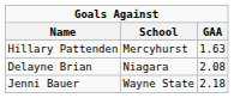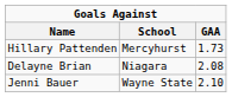 <table class="wikitable">
 <tr>
 <td colspan=3 style="text-align:center;"><strong>Goals Against</strong></td>
 </tr>
 <tr>
 <th>Name</th>
 <th>School</th>
 <th>GAA</th>
 </tr>
 <tr>
 <td>Hillary Pattenden</td>
 <td>Mercyhurst</td>
-<td>1.63</td>
+<td>1.73</td>
 </tr>
 <tr>
 <td>Delayne Brian</td>
 <td>Niagara</td>
 <td>2.08</td>
 </tr>
 <tr>
 <td>Jenni Bauer</td>
 <td>Wayne State</td>
-<td>2.18</td>
+<td>2.10</td>
 </tr>
 </table>
